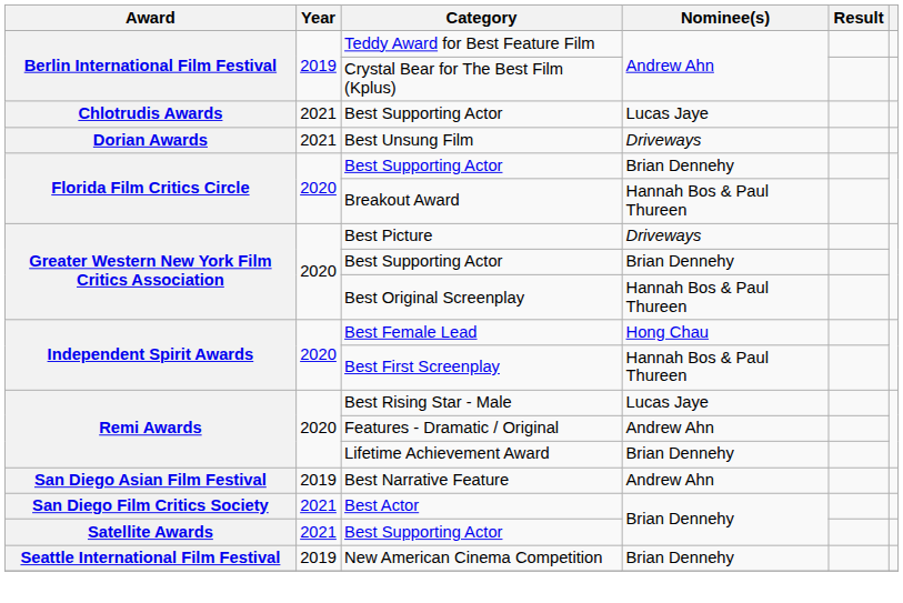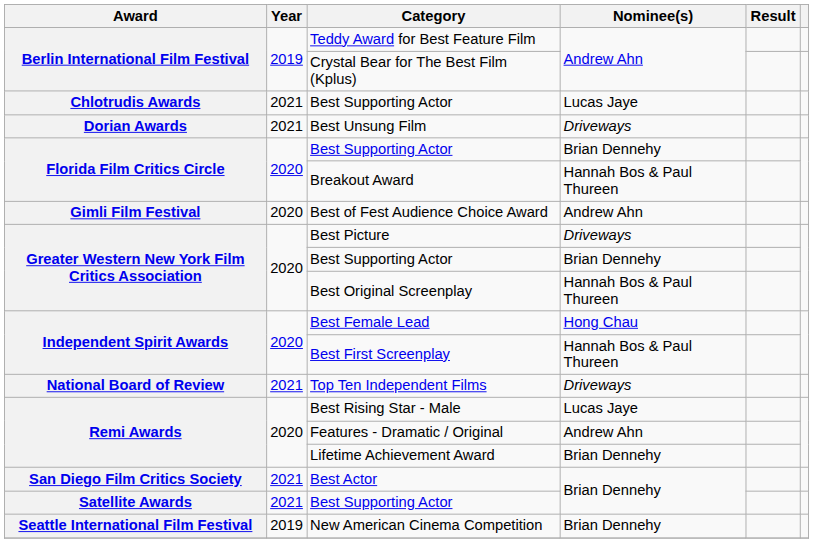 <table class="wikitable sortable plainrowheaders" style="width:99%">
 <tr>
 <th scope="col" style="width:31%;">Award</th>
 <th scope="col" style="width:2%;">Year</th>
 <th scope="col" style="width:30%;">Category</th>
 <th scope="col" style="width:22%;">Nominee(s)</th>
 <th scope="col" style="width:6%;">Result</th>
 <th scope="col" class="unsortable" style="width:1%;"></th>
 </tr>
 <tr>
 <th scope="row" rowspan=2><a href='#'>Berlin International Film Festival</a></th>
 <td style="text-align: center;" rowspan=2><a href='#'>2019</a></td>
 <td><a href='#'>Teddy Award</a> for Best Feature Film</td>
 <td rowspan=2><a href='#'>Andrew Ahn</a></td>
 <td></td>
 <td align="center"><br></td>
 </tr>
 <tr>
 <td>Crystal Bear for The Best Film (Kplus)</td>
 <td></td>
 <td align="center"><br></td>
 </tr>
 <tr>
 <th scope="row"><a href='#'>Chlotrudis Awards</a></th>
 <td style="text-align: center;">2021</td>
 <td>Best Supporting Actor</td>
 <td>Lucas Jaye</td>
 <td></td>
 <td align="center"></td>
 </tr>
 <tr>
 <th scope="row"><a href='#'>Dorian Awards</a></th>
 <td style="text-align: center;">2021</td>
 <td>Best Unsung Film</td>
 <td><em>Driveways</em></td>
 <td></td>
 <td align="center"></td>
 </tr>
 <tr>
 <th scope="row" rowspan=2><a href='#'>Florida Film Critics Circle</a></th>
 <td style="text-align: center;" rowspan=2><a href='#'>2020</a></td>
 <td><a href='#'>Best Supporting Actor</a></td>
 <td>Brian Dennehy</td>
 <td></td>
 <td align="center" rowspan=2><br></td>
 </tr>
 <tr>
 <td>Breakout Award</td>
 <td>Hannah Bos & Paul Thureen</td>
 <td></td>
 </tr>
 <tr>
+<th scope="row"><a href='#'>Gimli Film Festival</a></th>
+<td style="text-align: center;">2020</td>
+<td>Best of Fest Audience Choice Award</td>
+<td>Andrew Ahn</td>
+<td></td>
+<td align="center"></td>
+</tr>
+<tr>
 <th scope="row" rowspan=3><a href='#'>Greater Western New York Film Critics Association</a></th>
 <td style="text-align: center;" rowspan=3>2020</td>
 <td>Best Picture</td>
 <td><em>Driveways</em></td>
 <td></td>
 <td align="center" rowspan=3></td>
 </tr>
 <tr>
 <td>Best Supporting Actor</td>
 <td>Brian Dennehy</td>
 <td></td>
 </tr>
 <tr>
 <td>Best Original Screenplay</td>
 <td>Hannah Bos & Paul Thureen</td>
 <td></td>
 </tr>
 <tr>
 <th scope="row" rowspan=2><a href='#'>Independent Spirit Awards</a></th>
 <td style="text-align: center;" rowspan=2><a href='#'>2020</a></td>
 <td><a href='#'>Best Female Lead</a></td>
 <td><a href='#'>Hong Chau</a></td>
 <td></td>
 <td align="center" rowspan=2></td>
 </tr>
 <tr>
 <td><a href='#'>Best First Screenplay</a></td>
 <td>Hannah Bos & Paul Thureen</td>
 <td></td>
 </tr>
 <tr>
+<th scope="row"><a href='#'>National Board of Review</a></th>
+<td style="text-align: center;"><a href='#'>2021</a></td>
+<td><a href='#'>Top Ten Independent Films</a></td>
+<td><em>Driveways</em></td>
+<td></td>
+<td align="center"><br></td>
+</tr>
+<tr>
 <th scope="row" rowspan=3><a href='#'>Remi Awards</a></th>
 <td style="text-align: center;" rowspan=3>2020</td>
 <td>Best Rising Star - Male</td>
 <td>Lucas Jaye</td>
 <td></td>
 <td align="center" rowspan=3><br></td>
 </tr>
 <tr>
 <td>Features - Dramatic / Original</td>
 <td>Andrew Ahn</td>
 <td></td>
 </tr>
 <tr>
 <td>Lifetime Achievement Award</td>
 <td>Brian Dennehy</td>
 <td></td>
-</tr>
-<tr>
-<th scope="row"><a href='#'>San Diego Asian Film Festival</a></th>
-<td style="text-align: center;">2019</td>
-<td>Best Narrative Feature</td>
-<td>Andrew Ahn</td>
-<td></td>
-<td align="center"><br></td>
 </tr>
 <tr>
 <th scope="row"><a href='#'>San Diego Film Critics Society</a></th>
 <td style="text-align: center;"><a href='#'>2021</a></td>
 <td><a href='#'>Best Actor</a></td>
 <td rowspan=2>Brian Dennehy</td>
 <td></td>
 <td align="center"><br></td>
 </tr>
 <tr>
 <th scope="row"><a href='#'>Satellite Awards</a></th>
 <td style="text-align: center;"><a href='#'>2021</a></td>
 <td><a href='#'>Best Supporting Actor</a></td>
 <td></td>
 <td align="center"></td>
 </tr>
 <tr>
 <th scope="row"><a href='#'>Seattle International Film Festival</a></th>
 <td style="text-align: center;">2019</td>
 <td>New American Cinema Competition</td>
 <td>Brian Dennehy</td>
 <td></td>
 <td align="center"><br></td>
 </tr>
 <tr>
 </tr>
 </table>
